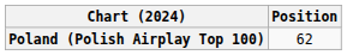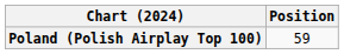 <table class="wikitable plainrowheaders" style="text-align:center">
 <tr>
 <th scope="col">Chart (2024)</th>
 <th scope="col">Position</th>
 </tr>
 <tr>
 <th scope="row">Poland (Polish Airplay Top 100)</th>
-<td>62</td>
+<td>59</td>
 </tr>
 </table>
